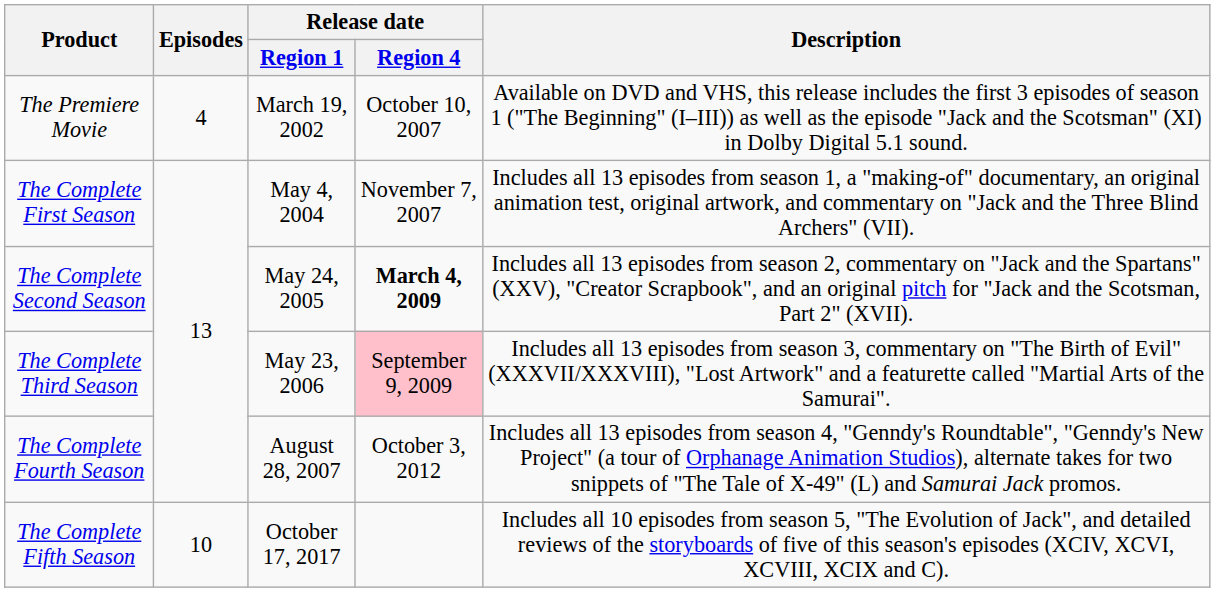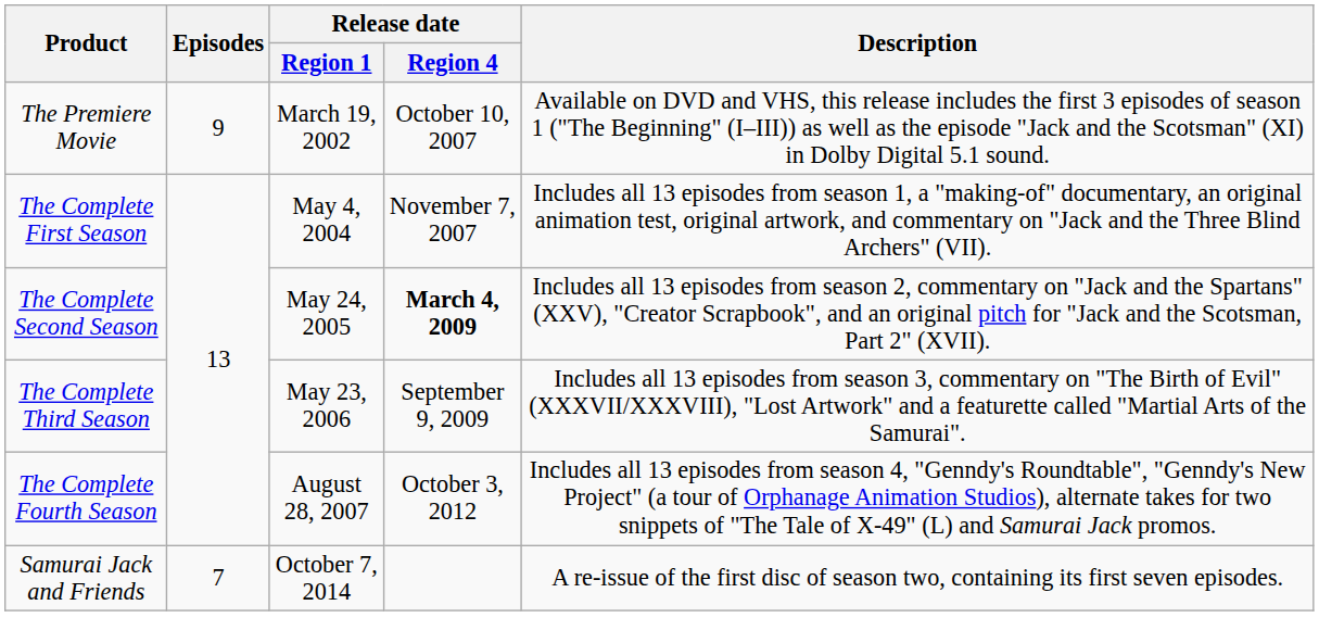 <table class="wikitable" style="text-align:center">
 <tr>
 <th rowspan="2">Product</th>
 <th rowspan="2">Episodes</th>
 <th colspan="2">Release date</th>
 <th rowspan="2">Description</th>
 </tr>
 <tr>
 <th><a href='#'>Region 1</a></th>
 <th><a href='#'>Region 4</a></th>
 </tr>
 <tr>
 <td><em>The Premiere Movie</em></td>
-<td>4</td>
+<td>9</td>
 <td>March 19, 2002</td>
 <td>October 10, 2007</td>
 <td>Available on DVD and VHS, this release includes the first 3 episodes of season 1 ("The Beginning" (I–III)) as well as the episode "Jack and the Scotsman" (XI) in Dolby Digital 5.1 sound.</td>
 </tr>
 <tr>
 <td><em><a href='#'>The Complete First Season</a></em></td>
 <td rowspan=4>13</td>
 <td>May 4, 2004</td>
 <td>November 7, 2007</td>
 <td>Includes all 13 episodes from season 1, a "making-of" documentary, an original animation test, original artwork, and commentary on "Jack and the Three Blind Archers" (VII).</td>
 </tr>
 <tr>
 <td><em><a href='#'>The Complete Second Season</a></em></td>
 <td>May 24, 2005</td>
 <td><strong>March 4, 2009</strong></td>
 <td>Includes all 13 episodes from season 2, commentary on "Jack and the Spartans" (XXV), "Creator Scrapbook", and an original <a href='#'>pitch</a> for "Jack and the Scotsman, Part 2" (XVII).</td>
 </tr>
 <tr>
 <td><em><a href='#'>The Complete Third Season</a></em></td>
 <td>May 23, 2006</td>
-<td style="background: pink;">September 9, 2009</td>
+<td>September 9, 2009</td>
 <td>Includes all 13 episodes from season 3, commentary on "The Birth of Evil" (XXXVII/XXXVIII), "Lost Artwork" and a featurette called "Martial Arts of the Samurai".</td>
 </tr>
 <tr>
 <td><em><a href='#'>The Complete Fourth Season</a></em></td>
 <td>August 28, 2007</td>
 <td>October 3, 2012</td>
 <td>Includes all 13 episodes from season 4, "Genndy's Roundtable", "Genndy's New Project" (a tour of <a href='#'>Orphanage Animation Studios</a>), alternate takes for two snippets of "The Tale of X-49" (L) and <em>Samurai Jack</em> promos.</td>
 </tr>
 <tr>
-<td><em><a href='#'>The Complete Fifth Season</a></em></td>
-<td>10</td>
-<td>October 17, 2017</td>
+<td><em>Samurai Jack and Friends</em></td>
+<td>7</td>
+<td>October 7, 2014</td>
 <td></td>
-<td>Includes all 10 episodes from season 5, "The Evolution of Jack", and detailed reviews of the <a href='#'>storyboards</a> of five of this season's episodes (XCIV, XCVI, XCVIII, XCIX and C).</td>
+<td>A re-issue of the first disc of season two, containing its first seven episodes.</td>
 </tr>
 </table>
